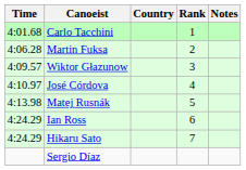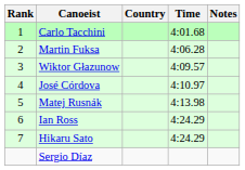 <table class="wikitable" style="text-align:center">
 <tr>
-<th>Time</th>
+<th>Rank</th>
 <th>Canoeist</th>
 <th>Country</th>
-<th>Rank</th>
+<th>Time</th>
 <th>Notes</th>
 </tr>
 <tr bgcolor=bbffbb>
-<td>4:01.68</td>
+<td>1</td>
 <td align="left"><a href='#'>Carlo Tacchini</a></td>
 <td align="left"></td>
-<td>1</td>
+<td>4:01.68</td>
 <td></td>
 </tr>
 <tr bgcolor=ddffdd>
-<td>4:06.28</td>
+<td>2</td>
 <td align="left"><a href='#'>Martin Fuksa</a></td>
 <td align="left"></td>
-<td>2</td>
+<td>4:06.28</td>
 <td></td>
 </tr>
 <tr bgcolor=ddffdd>
-<td>4:09.57</td>
+<td>3</td>
 <td align="left"><a href='#'>Wiktor Głazunow</a></td>
 <td align="left"></td>
-<td>3</td>
+<td>4:09.57</td>
 <td></td>
 </tr>
 <tr bgcolor=ddffdd>
-<td>4:10.97</td>
+<td>4</td>
 <td align="left"><a href='#'>José Córdova</a></td>
 <td align="left"></td>
-<td>4</td>
+<td>4:10.97</td>
 <td></td>
 </tr>
 <tr bgcolor=ddffdd>
-<td>4:13.98</td>
+<td>5</td>
 <td align="left"><a href='#'>Matej Rusnák</a></td>
 <td align="left"></td>
-<td>5</td>
+<td>4:13.98</td>
 <td></td>
 </tr>
 <tr bgcolor=ddffdd>
-<td>4:24.29</td>
+<td>6</td>
 <td align="left"><a href='#'>Ian Ross</a></td>
 <td align="left"></td>
-<td>6</td>
+<td>4:24.29</td>
 <td></td>
 </tr>
 <tr bgcolor=ddffdd>
-<td>4:24.29</td>
+<td>7</td>
 <td align="left"><a href='#'>Hikaru Sato</a></td>
 <td align="left"></td>
-<td>7</td>
+<td>4:24.29</td>
 <td></td>
 </tr>
 <tr>
 <td></td>
 <td align="left"><a href='#'>Sergio Díaz</a></td>
 <td align="left"></td>
 <td></td>
 <td></td>
 </tr>
 </table>
